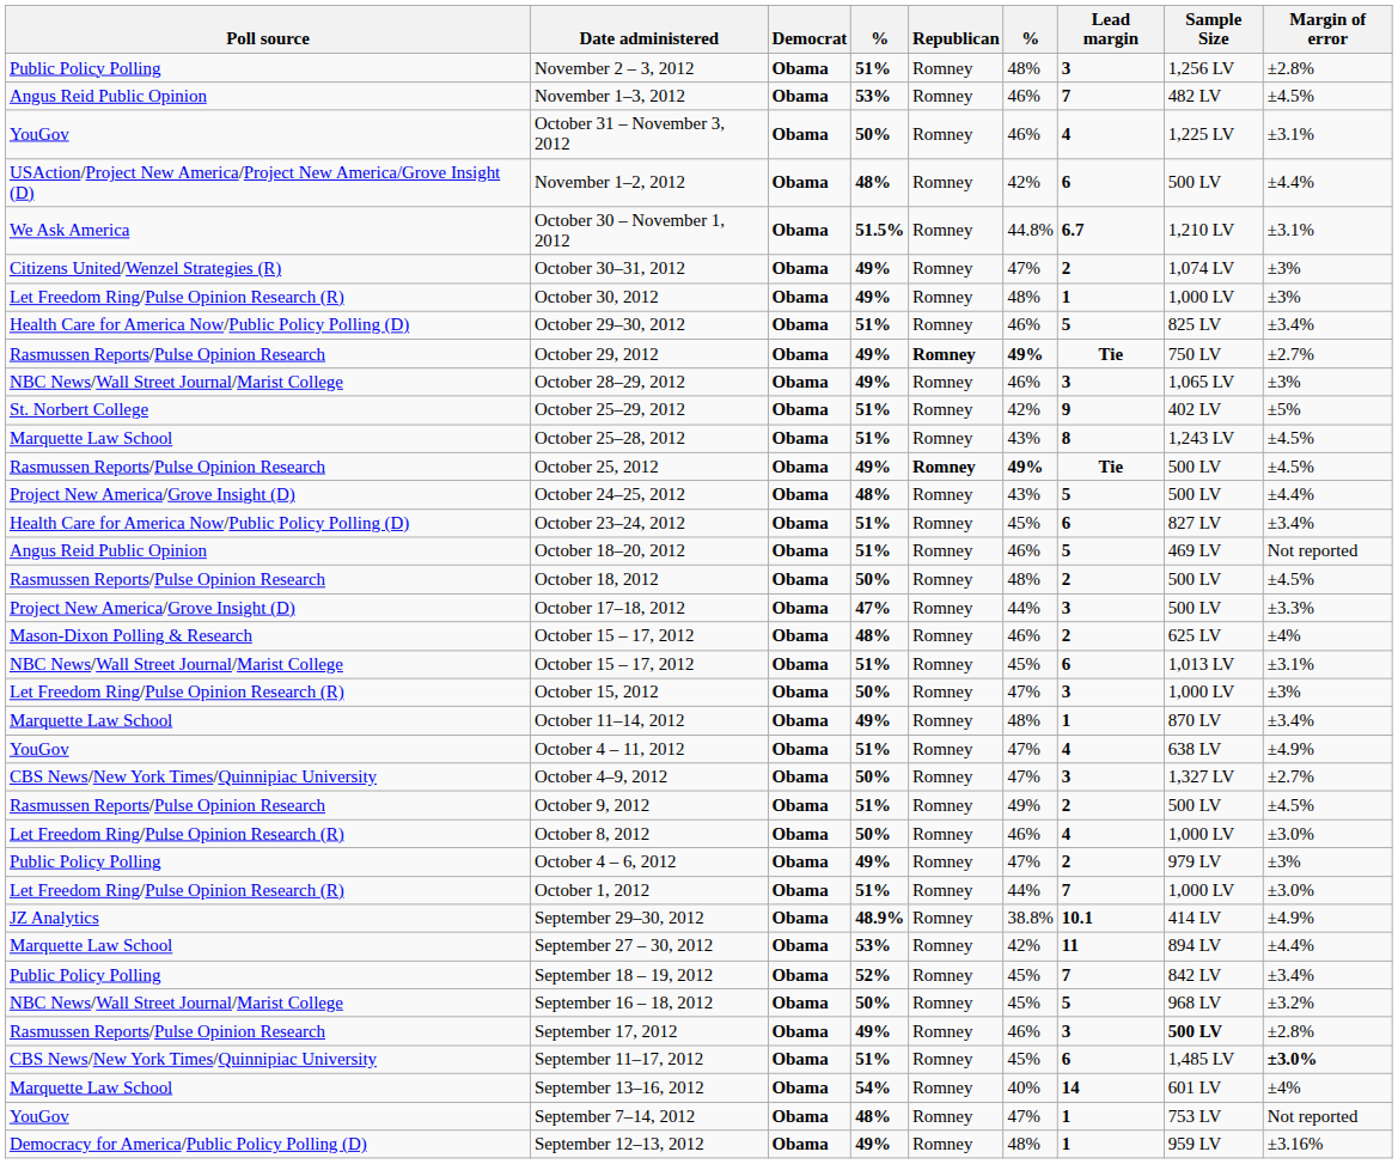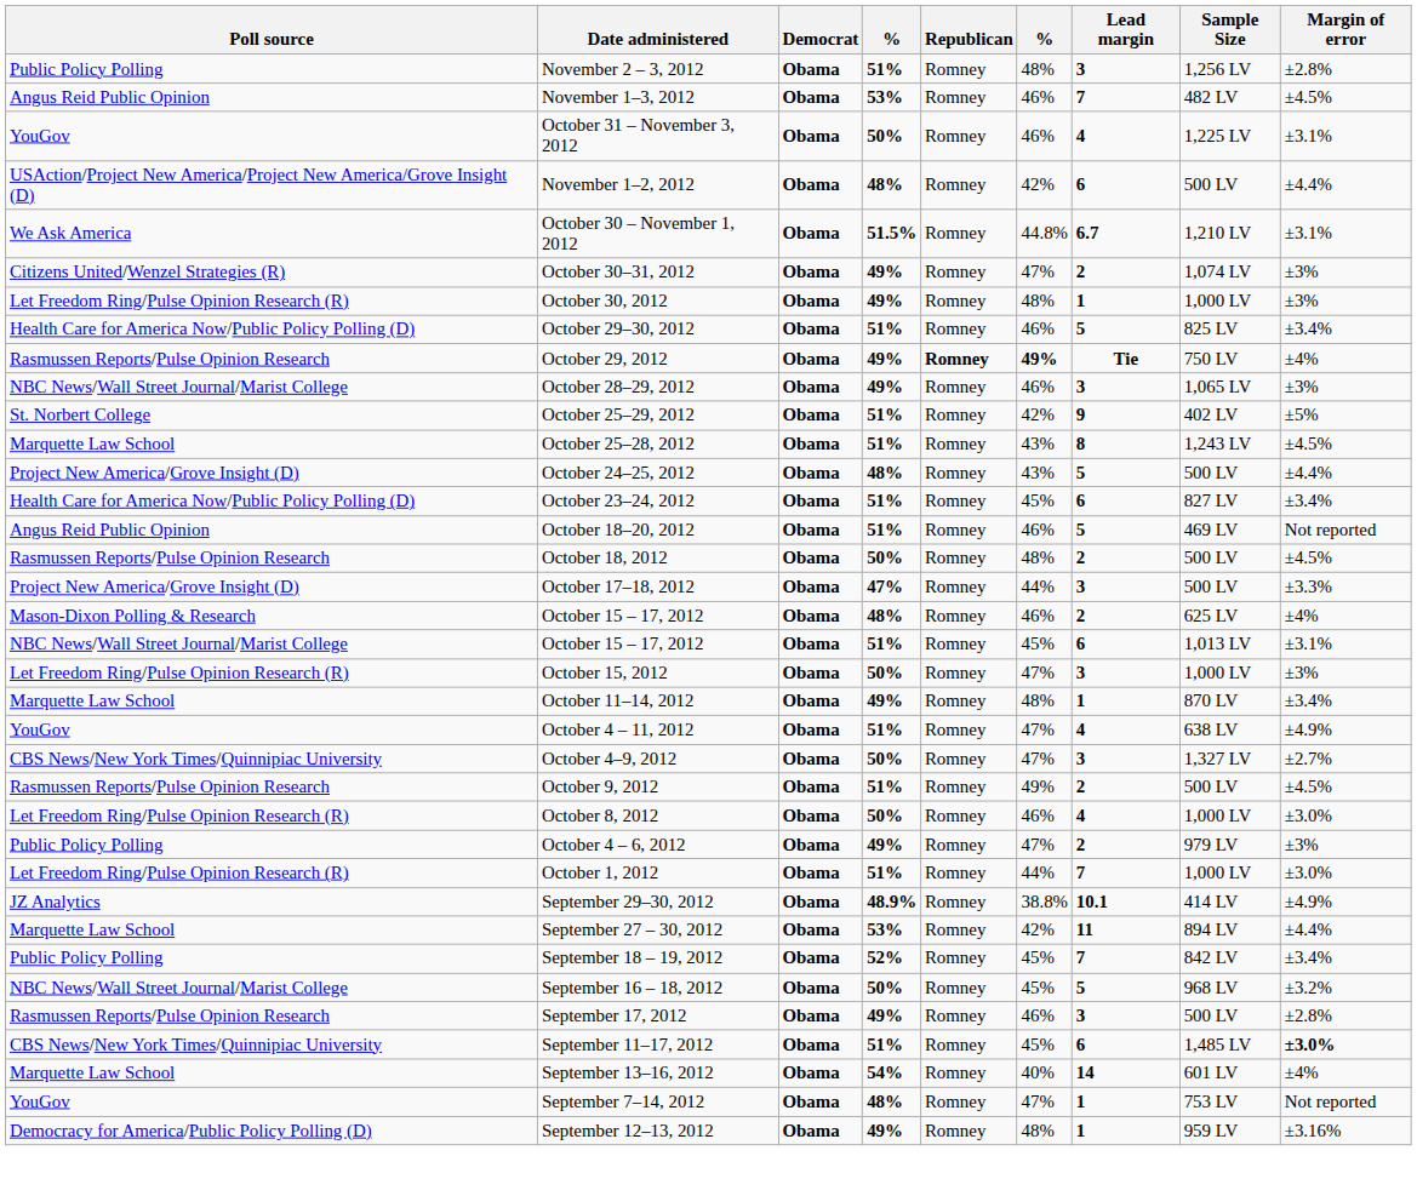 <table class="wikitable">
 <tr valign=bottom>
 <th>Poll source</th>
 <th>Date administered</th>
 <th>Democrat</th>
 <th>%</th>
 <th>Republican</th>
 <th>%</th>
 <th>Lead margin</th>
 <th>Sample Size</th>
 <th>Margin of error</th>
 </tr>
 <tr>
 <td><a href='#'>Public Policy Polling</a></td>
 <td>November 2 – 3, 2012</td>
 <td><strong>Obama</strong></td>
 <td><strong>51%</strong></td>
 <td>Romney</td>
 <td>48%</td>
 <td><strong>3</strong></td>
 <td>1,256 LV</td>
 <td>±2.8%</td>
 </tr>
 <tr>
 <td><a href='#'>Angus Reid Public Opinion</a></td>
 <td>November 1–3, 2012</td>
 <td><strong>Obama</strong></td>
 <td><strong>53%</strong></td>
 <td>Romney</td>
 <td>46%</td>
 <td><strong>7</strong></td>
 <td>482 LV</td>
 <td>±4.5%</td>
 </tr>
 <tr>
 <td><a href='#'>YouGov</a></td>
 <td>October 31 – November 3, 2012</td>
 <td><strong> Obama</strong></td>
 <td><strong>50%</strong></td>
 <td>Romney</td>
 <td>46%</td>
 <td><strong>4</strong></td>
 <td>1,225 LV</td>
 <td>±3.1%</td>
 </tr>
 <tr>
 <td><a href='#'>USAction</a>/<a href='#'>Project New America</a>/<a href='#'>Project New America/Grove Insight (D)</a></td>
 <td>November 1–2, 2012</td>
 <td><strong>Obama</strong></td>
 <td><strong>48%</strong></td>
 <td>Romney</td>
 <td>42%</td>
 <td><strong>6</strong></td>
 <td>500 LV</td>
 <td>±4.4%</td>
 </tr>
 <tr>
 <td><a href='#'>We Ask America</a></td>
 <td>October 30 – November 1, 2012</td>
 <td><strong>Obama</strong></td>
 <td><strong>51.5%</strong></td>
 <td>Romney</td>
 <td>44.8%</td>
 <td><strong>6.7</strong></td>
 <td>1,210 LV</td>
 <td>±3.1%</td>
 </tr>
 <tr>
 <td><a href='#'>Citizens United</a>/<a href='#'>Wenzel Strategies (R)</a></td>
 <td>October 30–31, 2012</td>
 <td><strong>Obama</strong></td>
 <td><strong>49%</strong></td>
 <td>Romney</td>
 <td>47%</td>
 <td><strong>2</strong></td>
 <td>1,074 LV</td>
 <td>±3%</td>
 </tr>
 <tr>
 <td><a href='#'>Let Freedom Ring</a>/<a href='#'>Pulse Opinion Research (R)</a></td>
 <td>October 30, 2012</td>
 <td><strong>Obama</strong></td>
 <td><strong>49%</strong></td>
 <td>Romney</td>
 <td>48%</td>
 <td><strong>1</strong></td>
 <td>1,000 LV</td>
 <td>±3%</td>
 </tr>
 <tr>
 <td><a href='#'>Health Care for America Now</a>/<a href='#'>Public Policy Polling (D)</a></td>
 <td>October 29–30, 2012</td>
 <td><strong>Obama</strong></td>
 <td><strong>51%</strong></td>
 <td>Romney</td>
 <td>46%</td>
 <td><strong>5</strong></td>
 <td>825 LV</td>
 <td>±3.4%</td>
 </tr>
 <tr>
 <td><a href='#'>Rasmussen Reports</a>/<a href='#'>Pulse Opinion Research</a></td>
 <td>October 29, 2012</td>
 <td><strong>Obama</strong></td>
 <td><strong>49%</strong></td>
 <td><strong>Romney</strong></td>
 <td><strong>49%</strong></td>
 <td align=center><strong>Tie</strong></td>
 <td>750 LV</td>
-<td>±2.7%</td>
+<td>±4%</td>
 </tr>
 <tr>
 <td><a href='#'>NBC News</a>/<a href='#'>Wall Street Journal</a>/<a href='#'>Marist College</a></td>
 <td>October 28–29, 2012</td>
 <td><strong>Obama</strong></td>
 <td><strong>49%</strong></td>
 <td>Romney</td>
 <td>46%</td>
 <td><strong>3</strong></td>
 <td>1,065 LV</td>
 <td>±3%</td>
 </tr>
 <tr>
 <td><a href='#'>St. Norbert College</a></td>
 <td>October 25–29, 2012</td>
 <td><strong>Obama</strong></td>
 <td><strong>51%</strong></td>
 <td>Romney</td>
 <td>42%</td>
 <td><strong>9</strong></td>
 <td>402 LV</td>
 <td>±5%</td>
 </tr>
 <tr>
 <td><a href='#'>Marquette Law School</a></td>
 <td>October 25–28, 2012</td>
 <td><strong>Obama</strong></td>
 <td><strong>51%</strong></td>
 <td>Romney</td>
 <td>43%</td>
 <td><strong>8</strong></td>
 <td>1,243 LV</td>
-<td>±4.5%</td>
-</tr>
-<tr>
-<td><a href='#'>Rasmussen Reports</a>/<a href='#'>Pulse Opinion Research</a></td>
-<td>October 25, 2012</td>
-<td><strong>Obama</strong></td>
-<td><strong>49%</strong></td>
-<td><strong>Romney</strong></td>
-<td><strong>49%</strong></td>
-<td align="center"><strong>Tie</strong></td>
-<td>500 LV</td>
 <td>±4.5%</td>
 </tr>
 <tr>
 <td><a href='#'>Project New America</a>/<a href='#'>Grove Insight (D)</a></td>
 <td>October 24–25, 2012</td>
 <td><strong>Obama</strong></td>
 <td><strong>48%</strong></td>
 <td>Romney</td>
 <td>43%</td>
 <td><strong>5</strong></td>
 <td>500 LV</td>
 <td>±4.4%</td>
 </tr>
 <tr>
 <td><a href='#'>Health Care for America Now</a>/<a href='#'>Public Policy Polling (D)</a></td>
 <td>October 23–24, 2012</td>
 <td><strong>Obama</strong></td>
 <td><strong>51%</strong></td>
 <td>Romney</td>
 <td>45%</td>
 <td><strong>6</strong></td>
 <td>827 LV</td>
 <td>±3.4%</td>
 </tr>
 <tr>
 <td><a href='#'>Angus Reid Public Opinion</a></td>
 <td>October 18–20, 2012</td>
 <td><strong>Obama</strong></td>
 <td><strong>51%</strong></td>
 <td>Romney</td>
 <td>46%</td>
 <td><strong>5</strong></td>
 <td>469 LV</td>
 <td>Not reported</td>
 </tr>
 <tr>
 <td><a href='#'>Rasmussen Reports</a>/<a href='#'>Pulse Opinion Research</a></td>
 <td>October 18, 2012</td>
 <td><strong>Obama</strong></td>
 <td><strong>50%</strong></td>
 <td>Romney</td>
 <td>48%</td>
 <td><strong>2</strong></td>
 <td>500 LV</td>
 <td>±4.5%</td>
 </tr>
 <tr>
 <td><a href='#'>Project New America</a>/<a href='#'>Grove Insight (D)</a></td>
 <td>October 17–18, 2012</td>
 <td><strong>Obama</strong></td>
 <td><strong>47%</strong></td>
 <td>Romney</td>
 <td>44%</td>
 <td><strong>3</strong></td>
 <td>500 LV</td>
 <td>±3.3%</td>
 </tr>
 <tr>
 <td><a href='#'>Mason-Dixon Polling & Research</a></td>
 <td>October 15 – 17, 2012</td>
 <td><strong>Obama</strong></td>
 <td><strong>48%</strong></td>
 <td>Romney</td>
 <td>46%</td>
 <td><strong>2</strong></td>
 <td>625 LV</td>
 <td>±4%</td>
 </tr>
 <tr>
 <td><a href='#'>NBC News</a>/<a href='#'>Wall Street Journal</a>/<a href='#'>Marist College</a></td>
 <td>October 15 – 17, 2012</td>
 <td><strong>Obama</strong></td>
 <td><strong>51%</strong></td>
 <td>Romney</td>
 <td>45%</td>
 <td><strong>6</strong></td>
 <td>1,013 LV</td>
 <td>±3.1%</td>
 </tr>
 <tr>
 <td><a href='#'>Let Freedom Ring</a>/<a href='#'>Pulse Opinion Research (R)</a></td>
 <td>October 15, 2012</td>
 <td><strong>Obama</strong></td>
 <td><strong>50%</strong></td>
 <td>Romney</td>
 <td>47%</td>
 <td><strong>3</strong></td>
 <td>1,000 LV</td>
 <td>±3%</td>
 </tr>
 <tr>
 <td><a href='#'>Marquette Law School</a></td>
 <td>October 11–14, 2012</td>
 <td><strong>Obama</strong></td>
 <td><strong>49%</strong></td>
 <td>Romney</td>
 <td>48%</td>
 <td><strong>1</strong></td>
 <td>870 LV</td>
 <td>±3.4%</td>
 </tr>
 <tr>
 <td><a href='#'>YouGov</a></td>
 <td>October 4 – 11, 2012</td>
 <td><strong>Obama</strong></td>
 <td><strong>51%</strong></td>
 <td>Romney</td>
 <td>47%</td>
 <td><strong>4</strong></td>
 <td>638 LV</td>
 <td>±4.9%</td>
 </tr>
 <tr>
 <td><a href='#'>CBS News</a>/<a href='#'>New York Times</a>/<a href='#'>Quinnipiac University</a></td>
 <td>October 4–9, 2012</td>
 <td><strong>Obama</strong></td>
 <td><strong>50%</strong></td>
 <td>Romney</td>
 <td>47%</td>
 <td><strong>3</strong></td>
 <td>1,327 LV</td>
 <td>±2.7%</td>
 </tr>
 <tr>
 <td><a href='#'>Rasmussen Reports</a>/<a href='#'>Pulse Opinion Research</a></td>
 <td>October 9, 2012</td>
 <td><strong>Obama</strong></td>
 <td><strong>51%</strong></td>
 <td>Romney</td>
 <td>49%</td>
 <td><strong>2</strong></td>
 <td>500 LV</td>
 <td>±4.5%</td>
 </tr>
 <tr>
 <td><a href='#'>Let Freedom Ring</a>/<a href='#'>Pulse Opinion Research (R)</a></td>
 <td>October 8, 2012</td>
 <td><strong>Obama</strong></td>
 <td><strong>50%</strong></td>
 <td>Romney</td>
 <td>46%</td>
 <td><strong>4</strong></td>
 <td>1,000 LV</td>
 <td>±3.0%</td>
 </tr>
 <tr>
 <td><a href='#'>Public Policy Polling</a></td>
 <td>October 4 – 6, 2012</td>
 <td><strong>Obama</strong></td>
 <td><strong>49%</strong></td>
 <td>Romney</td>
 <td>47%</td>
 <td><strong>2</strong></td>
 <td>979 LV</td>
 <td>±3%</td>
 </tr>
 <tr>
 <td><a href='#'>Let Freedom Ring</a>/<a href='#'>Pulse Opinion Research (R)</a></td>
 <td>October 1, 2012</td>
 <td><strong>Obama</strong></td>
 <td><strong>51%</strong></td>
 <td>Romney</td>
 <td>44%</td>
 <td><strong>7</strong></td>
 <td>1,000 LV</td>
 <td>±3.0%</td>
 </tr>
 <tr>
 <td><a href='#'>JZ Analytics</a></td>
 <td>September 29–30, 2012</td>
 <td><strong>Obama</strong></td>
 <td><strong>48.9%</strong></td>
 <td>Romney</td>
 <td>38.8%</td>
 <td><strong>10.1</strong></td>
 <td>414 LV</td>
 <td>±4.9%</td>
 </tr>
 <tr>
 <td><a href='#'>Marquette Law School</a></td>
 <td>September 27 – 30, 2012</td>
 <td><strong>Obama</strong></td>
 <td><strong>53%</strong></td>
 <td>Romney</td>
 <td>42%</td>
 <td><strong>11</strong></td>
 <td>894 LV</td>
 <td>±4.4%</td>
 </tr>
 <tr>
 <td><a href='#'>Public Policy Polling</a></td>
 <td>September 18 – 19, 2012</td>
 <td><strong>Obama</strong></td>
 <td><strong>52%</strong></td>
 <td>Romney</td>
 <td>45%</td>
 <td><strong>7</strong></td>
 <td>842 LV</td>
 <td>±3.4%</td>
 </tr>
 <tr>
 <td><a href='#'>NBC News</a>/<a href='#'>Wall Street Journal</a>/<a href='#'>Marist College</a></td>
 <td>September 16 – 18, 2012</td>
 <td><strong>Obama</strong></td>
 <td><strong>50%</strong></td>
 <td>Romney</td>
 <td>45%</td>
 <td><strong>5</strong></td>
 <td>968 LV</td>
 <td>±3.2%</td>
 </tr>
 <tr>
 <td><a href='#'>Rasmussen Reports</a>/<a href='#'>Pulse Opinion Research</a></td>
 <td>September 17, 2012</td>
 <td><strong>Obama</strong></td>
 <td><strong>49%</strong></td>
 <td>Romney</td>
 <td>46%</td>
 <td><strong>3</strong></td>
-<td><strong>500 LV</strong></td>
+<td>500 LV</td>
 <td>±2.8%</td>
 </tr>
 <tr>
 <td><a href='#'>CBS News</a>/<a href='#'>New York Times</a>/<a href='#'>Quinnipiac University</a></td>
 <td>September 11–17, 2012</td>
 <td><strong>Obama</strong></td>
 <td><strong>51%</strong></td>
 <td>Romney</td>
 <td>45%</td>
 <td><strong>6</strong></td>
 <td>1,485 LV</td>
 <td><strong>±3.0%</strong></td>
 </tr>
 <tr>
 <td><a href='#'>Marquette Law School</a></td>
 <td>September 13–16, 2012</td>
 <td><strong>Obama</strong></td>
 <td><strong>54%</strong></td>
 <td>Romney</td>
 <td>40%</td>
 <td><strong>14</strong></td>
 <td>601 LV</td>
 <td>±4%</td>
 </tr>
 <tr>
 <td><a href='#'>YouGov</a></td>
 <td>September 7–14, 2012</td>
 <td><strong> Obama</strong></td>
 <td><strong>48%</strong></td>
 <td>Romney</td>
 <td>47%</td>
 <td><strong>1</strong></td>
 <td>753 LV</td>
 <td>Not reported</td>
 </tr>
 <tr>
 <td><a href='#'>Democracy for America</a>/<a href='#'>Public Policy Polling (D)</a></td>
 <td>September 12–13, 2012</td>
 <td><strong>Obama</strong></td>
 <td><strong>49%</strong></td>
 <td>Romney</td>
 <td>48%</td>
 <td><strong>1</strong></td>
 <td>959 LV</td>
 <td>±3.16%</td>
 </tr>
 </table>
